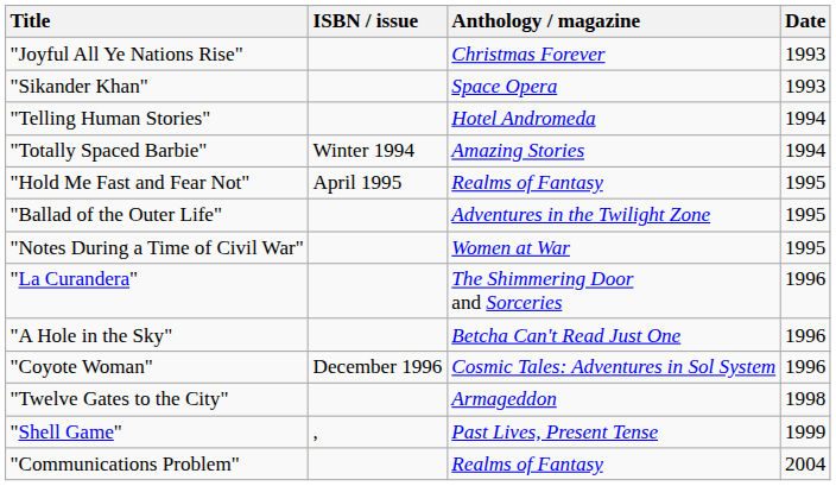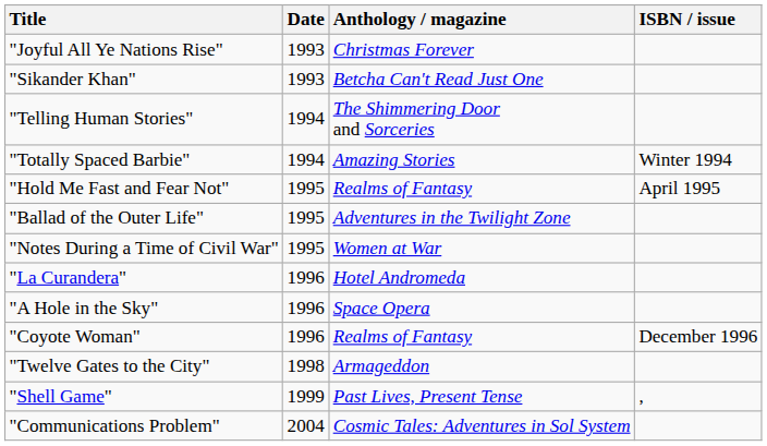 <table class="sortable wikitable">
 <tr>
 <th style="text-align:left;" scope="col">Title</th>
+<th style="text-align:left;" scope="col" class="unsortable">Date</th>
+<th style="text-align:left;" scope="col">Anthology / magazine</th>
 <th style="text-align:left;" scope="col" data-sort-type="text">ISBN / issue</th>
-<th style="text-align:left;" scope="col">Anthology / magazine</th>
-<th style="text-align:left;" scope="col" class="unsortable">Date</th>
 </tr>
 <tr>
 <td>"Joyful All Ye Nations Rise"</td>
+<td>1993</td>
+<td><em><a href='#'>Christmas Forever</a></em></td>
 <td data-sort-value="0-312-85576-1"></td>
-<td><em><a href='#'>Christmas Forever</a></em></td>
-<td>1993</td>
 </tr>
 <tr>
 <td>"Sikander Khan"</td>
+<td>1993</td>
+<td><em><a href='#'>Betcha Can't Read Just One</a></em></td>
 <td></td>
-<td><em><a href='#'>Space Opera</a></em></td>
-<td>1993</td>
 </tr>
 <tr>
 <td>"Telling Human Stories"</td>
+<td>1994</td>
+<td><em><a href='#'>The Shimmering Door</a></em><br>and <em><a href='#'>Sorceries</a></em></td>
 <td></td>
-<td><em><a href='#'>Hotel Andromeda</a></em></td>
-<td>1994</td>
 </tr>
 <tr>
 <td>"Totally Spaced Barbie"</td>
+<td>1994</td>
+<td><em><a href='#'>Amazing Stories</a></em></td>
 <td>Winter 1994</td>
-<td><em><a href='#'>Amazing Stories</a></em></td>
-<td>1994</td>
 </tr>
 <tr>
 <td>"Hold Me Fast and Fear Not"</td>
+<td>1995</td>
+<td><em><a href='#'>Realms of Fantasy</a></em></td>
 <td>April 1995</td>
-<td><em><a href='#'>Realms of Fantasy</a></em></td>
-<td>1995</td>
 </tr>
 <tr>
 <td>"Ballad of the Outer Life"</td>
+<td>1995</td>
+<td><em><a href='#'>Adventures in the Twilight Zone</a></em></td>
 <td></td>
-<td><em><a href='#'>Adventures in the Twilight Zone</a></em></td>
-<td>1995</td>
 </tr>
 <tr>
 <td>"Notes During a Time of Civil War"</td>
+<td>1995</td>
+<td><a href='#'><em>Women at War</em></a></td>
 <td></td>
-<td><a href='#'><em>Women at War</em></a></td>
-<td>1995</td>
 </tr>
 <tr style="vertical-align:top;">
 <td>"<a href='#'>La Curandera</a>"</td>
+<td>1996</td>
+<td><em><a href='#'>Hotel Andromeda</a></em></td>
 <td><br></td>
-<td><em><a href='#'>The Shimmering Door</a></em><br>and <em><a href='#'>Sorceries</a></em></td>
-<td>1996</td>
 </tr>
 <tr>
 <td>"A Hole in the Sky"</td>
+<td>1996</td>
+<td><em><a href='#'>Space Opera</a></em></td>
 <td></td>
-<td><em><a href='#'>Betcha Can't Read Just One</a></em></td>
-<td>1996</td>
 </tr>
 <tr>
 <td>"Coyote Woman"</td>
+<td>1996</td>
+<td><em><a href='#'>Realms of Fantasy</a></em></td>
 <td>December 1996</td>
-<td><em><a href='#'>Cosmic Tales: Adventures in Sol System</a></em></td>
-<td>1996</td>
 </tr>
 <tr>
 <td>"Twelve Gates to the City"</td>
+<td>1998</td>
+<td><em><a href='#'>Armageddon</a></em></td>
 <td class=nowrap></td>
-<td><em><a href='#'>Armageddon</a></em></td>
-<td>1998</td>
 </tr>
 <tr style="vertical-align:top;">
 <td>"<a href='#'>Shell Game</a>"</td>
+<td>1999</td>
+<td><em><a href='#'>Past Lives, Present Tense</a></em></td>
 <td>, <span></span></td>
-<td><em><a href='#'>Past Lives, Present Tense</a></em></td>
-<td>1999</td>
 </tr>
 <tr>
 <td>"Communications Problem"</td>
+<td>2004</td>
+<td><em><a href='#'>Cosmic Tales: Adventures in Sol System</a></em></td>
 <td></td>
-<td><em><a href='#'>Realms of Fantasy</a></em></td>
-<td>2004</td>
 </tr>
 </table>
